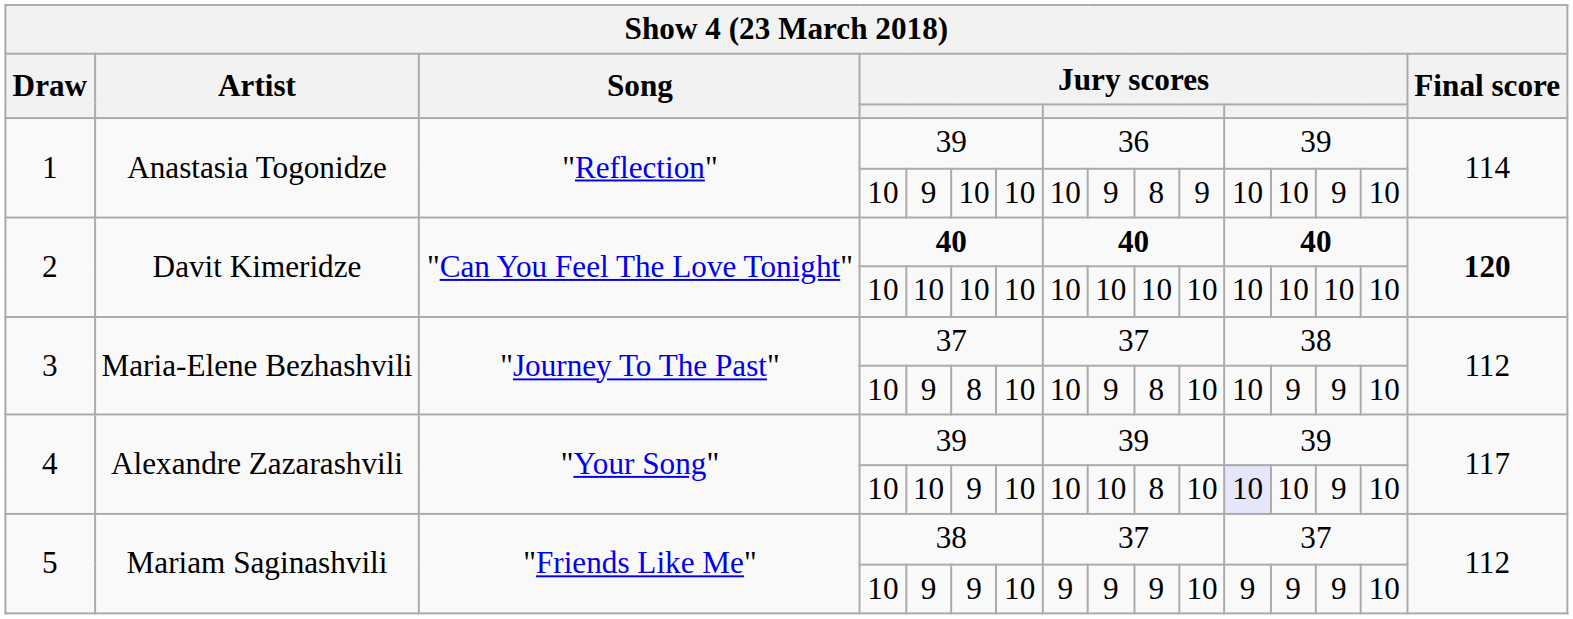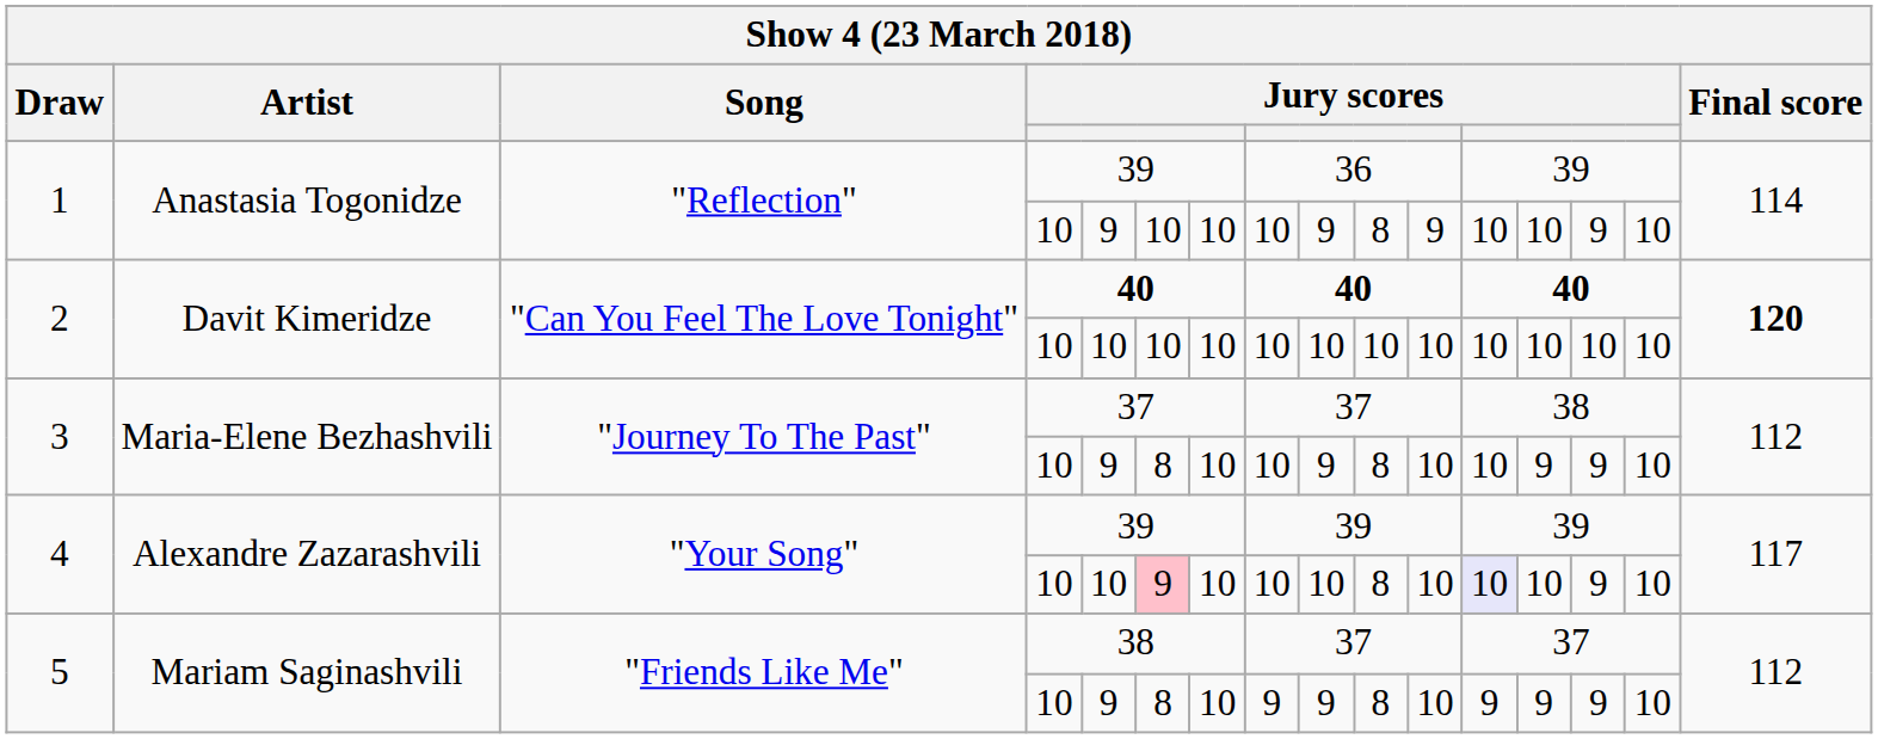 <table class="sortable wikitable" style="text-align:center;margin:1em auto 1em auto">
 <tr>
 <th colspan="16">Show 4 (23 March 2018)</th>
 </tr>
 <tr>
 <th rowspan="2" scope="col">Draw</th>
 <th rowspan="2" scope="col">Artist</th>
 <th rowspan="2" scope="col">Song</th>
 <th colspan="12" scope="col">Jury scores</th>
 <th rowspan="2" scope="col">Final score</th>
 </tr>
 <tr>
 <th colspan="4" class="unsortable" scope="col"><small></small></th>
 <th colspan="4" class="unsortable" scope="col"><small></small></th>
 <th colspan="4" class="unsortable" scope="col"><small></small></th>
 </tr>
 <tr>
 <td rowspan="2">1</td>
 <td rowspan="2">Anastasia Togonidze</td>
 <td rowspan="2">"<a href='#'>Reflection</a>"<br><em></em></td>
 <td colspan="4">39</td>
 <td colspan="4">36</td>
 <td colspan="4">39</td>
 <td rowspan="2">114</td>
 </tr>
 <tr>
 <td>10</td>
 <td>9</td>
 <td>10</td>
 <td>10</td>
 <td>10</td>
 <td>9</td>
 <td>8</td>
 <td>9</td>
 <td>10</td>
 <td>10</td>
 <td>9</td>
 <td>10</td>
 </tr>
 <tr>
 <td rowspan="2">2</td>
 <td rowspan="2">Davit Kimeridze</td>
 <td rowspan="2">"<a href='#'>Can You Feel The Love Tonight</a>"<br><em></em></td>
 <td colspan="4"><strong>40</strong></td>
 <td colspan="4"><strong>40</strong></td>
 <td colspan="4"><strong>40</strong></td>
 <td rowspan="2"><strong>120</strong></td>
 </tr>
 <tr>
 <td>10</td>
 <td>10</td>
 <td>10</td>
 <td>10</td>
 <td>10</td>
 <td>10</td>
 <td>10</td>
 <td>10</td>
 <td>10</td>
 <td>10</td>
 <td>10</td>
 <td>10</td>
 </tr>
 <tr>
 <td rowspan="2">3</td>
 <td rowspan="2">Maria-Elene Bezhashvili</td>
 <td rowspan="2">"<a href='#'>Journey To The Past</a>"<br><em></em></td>
 <td colspan="4">37</td>
 <td colspan="4">37</td>
 <td colspan="4">38</td>
 <td rowspan="2">112</td>
 </tr>
 <tr>
 <td>10</td>
 <td>9</td>
 <td>8</td>
 <td>10</td>
 <td>10</td>
 <td>9</td>
 <td>8</td>
 <td>10</td>
 <td>10</td>
 <td>9</td>
 <td>9</td>
 <td>10</td>
 </tr>
 <tr>
 <td rowspan="2">4</td>
 <td rowspan="2">Alexandre Zazarashvili</td>
 <td rowspan="2">"<a href='#'>Your Song</a>"<br><em></em></td>
 <td colspan="4">39</td>
 <td colspan="4">39</td>
 <td colspan="4">39</td>
 <td rowspan="2">117</td>
 </tr>
 <tr>
 <td>10</td>
 <td>10</td>
-<td>9</td>
+<td style="background: pink;">9</td>
 <td>10</td>
 <td>10</td>
 <td>10</td>
 <td>8</td>
 <td>10</td>
 <td style="background: lavender;">10</td>
 <td>10</td>
 <td>9</td>
 <td>10</td>
 </tr>
 <tr>
 <td rowspan="2">5</td>
 <td rowspan="2">Mariam Saginashvili</td>
 <td rowspan="2">"<a href='#'>Friends Like Me</a>"<br><em></em></td>
 <td colspan="4">38</td>
 <td colspan="4">37</td>
 <td colspan="4">37</td>
 <td rowspan="2">112</td>
 </tr>
 <tr>
 <td>10</td>
 <td>9</td>
-<td>9</td>
+<td>8</td>
 <td>10</td>
 <td>9</td>
 <td>9</td>
-<td>9</td>
+<td>8</td>
 <td>10</td>
 <td>9</td>
 <td>9</td>
 <td>9</td>
 <td>10</td>
 </tr>
 </table>
